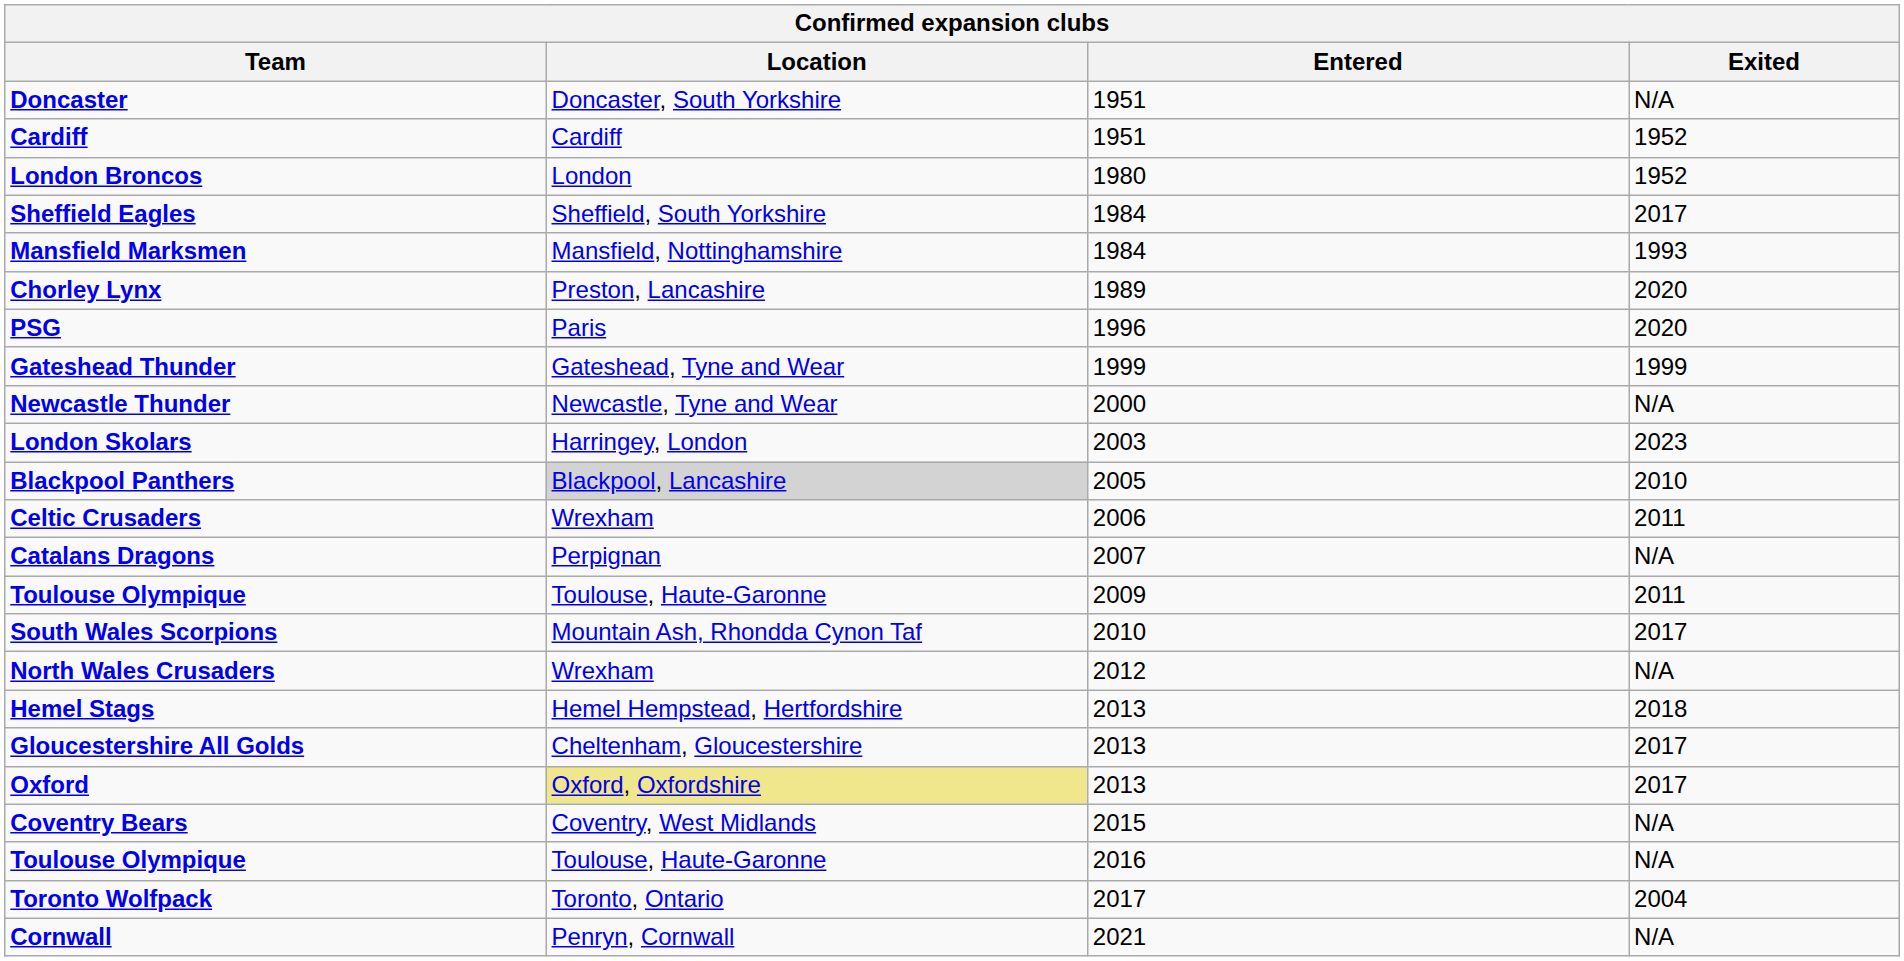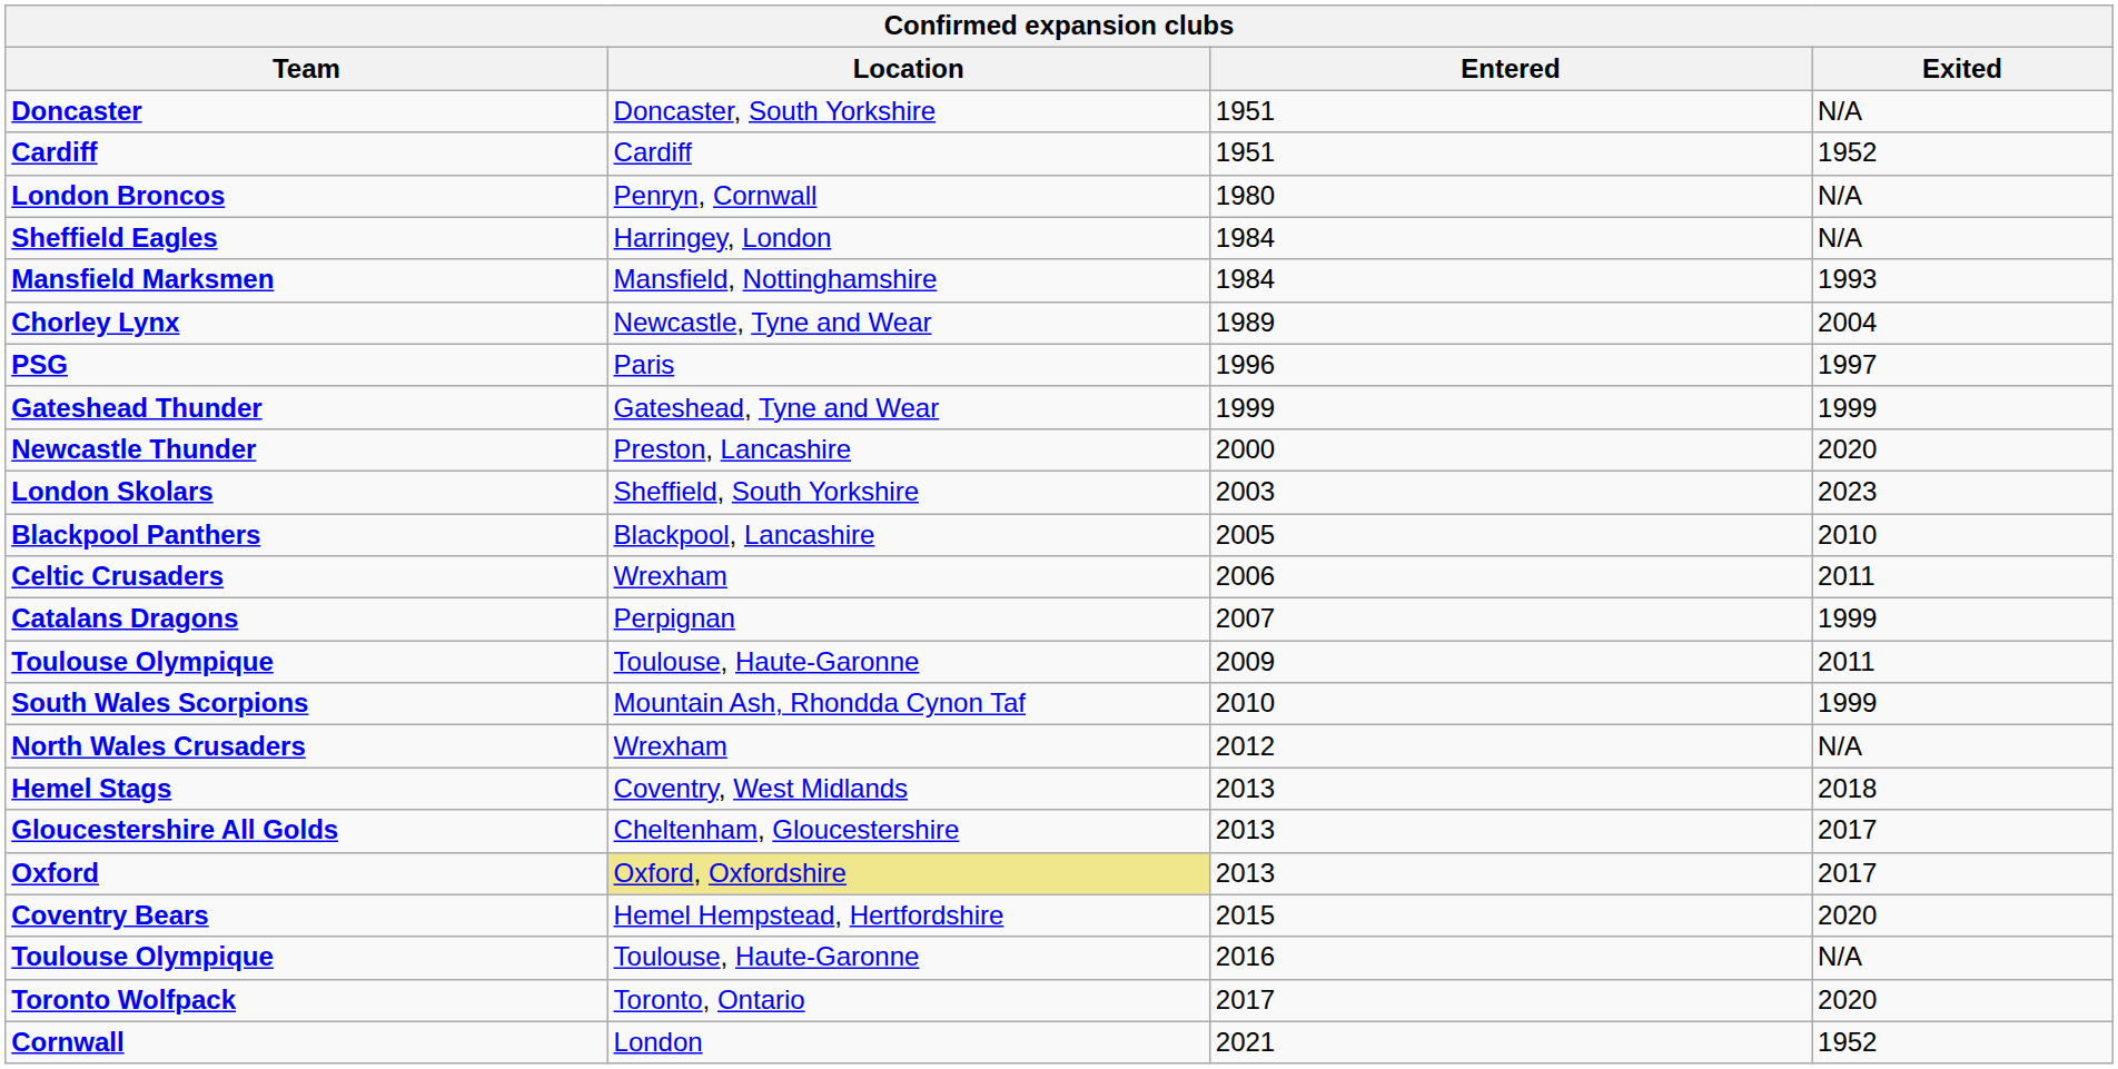 <table class="wikitable" style="width: 100%">
 <tr>
 <th colspan="5">Confirmed expansion clubs</th>
 </tr>
 <tr>
 <th width=20%>Team</th>
 <th width=20%>Location</th>
 <th width=20%>Entered</th>
 <th width=10%>Exited</th>
 </tr>
 <tr>
 <td> <strong><a href='#'>Doncaster</a></strong></td>
 <td> <a href='#'>Doncaster</a>, <a href='#'>South Yorkshire</a></td>
 <td>1951</td>
 <td>N/A</td>
 </tr>
 <tr>
 <td><strong><a href='#'>Cardiff</a></strong></td>
 <td> <a href='#'>Cardiff</a></td>
 <td>1951</td>
 <td>1952</td>
 </tr>
 <tr>
 <td> <strong><a href='#'>London Broncos</a></strong></td>
-<td> <a href='#'>London</a></td>
+<td> <a href='#'>Penryn</a>, <a href='#'>Cornwall</a></td>
 <td>1980</td>
-<td>1952</td>
+<td>N/A</td>
 </tr>
 <tr>
 <td> <strong><a href='#'>Sheffield Eagles</a></strong></td>
-<td> <a href='#'>Sheffield</a>, <a href='#'>South Yorkshire</a></td>
+<td> <a href='#'>Harringey</a>, <a href='#'>London</a></td>
 <td>1984</td>
-<td>2017</td>
+<td>N/A</td>
 </tr>
 <tr>
 <td> <strong><a href='#'>Mansfield Marksmen</a></strong></td>
 <td> <a href='#'>Mansfield</a>, <a href='#'>Nottinghamshire</a></td>
 <td>1984</td>
 <td>1993</td>
 </tr>
 <tr>
 <td> <strong><a href='#'>Chorley Lynx</a></strong></td>
-<td> <a href='#'>Preston</a>, <a href='#'>Lancashire</a></td>
+<td> <a href='#'>Newcastle</a>, <a href='#'>Tyne and Wear</a></td>
 <td>1989</td>
-<td>2020</td>
+<td>2004</td>
 </tr>
 <tr>
 <td> <strong><a href='#'>PSG</a></strong></td>
 <td> <a href='#'>Paris</a></td>
 <td>1996</td>
-<td>2020</td>
+<td>1997</td>
 </tr>
 <tr>
 <td> <strong><a href='#'>Gateshead Thunder</a></strong></td>
 <td> <a href='#'>Gateshead</a>, <a href='#'>Tyne and Wear</a></td>
 <td>1999</td>
 <td>1999</td>
 </tr>
 <tr>
 <td> <strong><a href='#'>Newcastle Thunder</a></strong></td>
-<td> <a href='#'>Newcastle</a>, <a href='#'>Tyne and Wear</a></td>
+<td> <a href='#'>Preston</a>, <a href='#'>Lancashire</a></td>
 <td>2000</td>
-<td>N/A</td>
+<td>2020</td>
 </tr>
 <tr>
 <td> <strong><a href='#'>London Skolars</a></strong></td>
-<td> <a href='#'>Harringey</a>, <a href='#'>London</a></td>
+<td> <a href='#'>Sheffield</a>, <a href='#'>South Yorkshire</a></td>
 <td>2003</td>
 <td>2023</td>
 </tr>
 <tr>
 <td> <strong><a href='#'>Blackpool Panthers</a></strong></td>
-<td style="background: lightgrey;"> <a href='#'>Blackpool</a>, <a href='#'>Lancashire</a></td>
+<td> <a href='#'>Blackpool</a>, <a href='#'>Lancashire</a></td>
 <td>2005</td>
 <td>2010</td>
 </tr>
 <tr>
 <td> <strong><a href='#'>Celtic Crusaders</a></strong></td>
 <td> <a href='#'>Wrexham</a></td>
 <td>2006</td>
 <td>2011</td>
 </tr>
 <tr>
 <td> <strong><a href='#'>Catalans Dragons</a></strong></td>
 <td> <a href='#'>Perpignan</a></td>
 <td>2007</td>
-<td>N/A</td>
+<td>1999</td>
 </tr>
 <tr>
 <td> <strong><a href='#'>Toulouse Olympique</a></strong></td>
 <td> <a href='#'>Toulouse</a>, <a href='#'>Haute-Garonne</a></td>
 <td>2009</td>
 <td>2011</td>
 </tr>
 <tr>
 <td> <strong><a href='#'>South Wales Scorpions</a></strong></td>
 <td> <a href='#'>Mountain Ash, Rhondda Cynon Taf</a></td>
 <td>2010</td>
-<td>2017</td>
+<td>1999</td>
 </tr>
 <tr>
 <td> <strong><a href='#'>North Wales Crusaders</a></strong></td>
 <td> <a href='#'>Wrexham</a></td>
 <td>2012</td>
 <td>N/A</td>
 </tr>
 <tr>
 <td> <strong><a href='#'>Hemel Stags</a></strong></td>
-<td> <a href='#'>Hemel Hempstead</a>, <a href='#'>Hertfordshire</a></td>
+<td> <a href='#'>Coventry</a>, <a href='#'>West Midlands</a></td>
 <td>2013</td>
 <td>2018</td>
 </tr>
 <tr>
 <td> <strong><a href='#'>Gloucestershire All Golds</a></strong></td>
 <td> <a href='#'>Cheltenham</a>, <a href='#'>Gloucestershire</a></td>
 <td>2013</td>
 <td>2017</td>
 </tr>
 <tr>
 <td> <strong><a href='#'>Oxford</a></strong></td>
 <td style="background: khaki;"> <a href='#'>Oxford</a>, <a href='#'>Oxfordshire</a></td>
 <td>2013</td>
 <td>2017</td>
 </tr>
 <tr>
 <td> <strong><a href='#'>Coventry Bears</a></strong></td>
-<td> <a href='#'>Coventry</a>, <a href='#'>West Midlands</a></td>
+<td> <a href='#'>Hemel Hempstead</a>, <a href='#'>Hertfordshire</a></td>
 <td>2015</td>
-<td>N/A</td>
+<td>2020</td>
 </tr>
 <tr>
 <td> <strong><a href='#'>Toulouse Olympique</a></strong></td>
 <td> <a href='#'>Toulouse</a>, <a href='#'>Haute-Garonne</a></td>
 <td>2016</td>
 <td>N/A</td>
 </tr>
 <tr>
 <td> <strong><a href='#'>Toronto Wolfpack</a></strong></td>
 <td> <a href='#'>Toronto</a>, <a href='#'>Ontario</a></td>
 <td>2017</td>
-<td>2004</td>
+<td>2020</td>
 </tr>
 <tr>
 <td> <strong><a href='#'>Cornwall</a></strong></td>
-<td> <a href='#'>Penryn</a>, <a href='#'>Cornwall</a></td>
+<td> <a href='#'>London</a></td>
 <td>2021</td>
-<td>N/A</td>
+<td>1952</td>
 </tr>
 </table>
